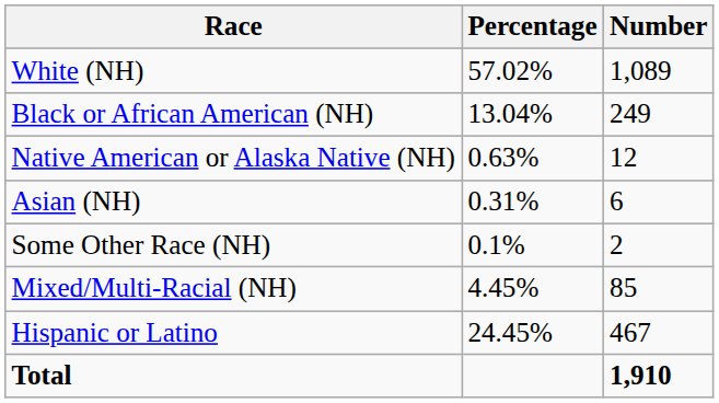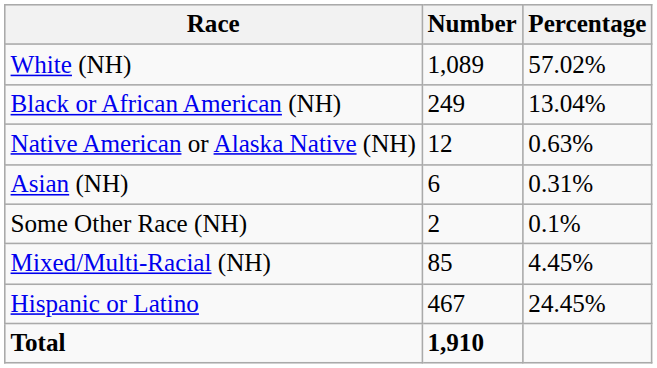 <table class="wikitable">
 <tr>
 <th>Race</th>
+<th>Number</th>
 <th>Percentage</th>
-<th>Number</th>
 </tr>
 <tr>
 <td><a href='#'>White</a> (NH)</td>
+<td>1,089</td>
 <td>57.02%</td>
-<td>1,089</td>
 </tr>
 <tr>
 <td><a href='#'>Black or African American</a> (NH)</td>
+<td>249</td>
 <td>13.04%</td>
-<td>249</td>
 </tr>
 <tr>
 <td><a href='#'>Native American</a> or <a href='#'>Alaska Native</a> (NH)</td>
+<td>12</td>
 <td>0.63%</td>
-<td>12</td>
 </tr>
 <tr>
 <td><a href='#'>Asian</a> (NH)</td>
+<td>6</td>
 <td>0.31%</td>
-<td>6</td>
 </tr>
 <tr>
 <td>Some Other Race (NH)</td>
+<td>2</td>
 <td>0.1%</td>
-<td>2</td>
 </tr>
 <tr>
 <td><a href='#'>Mixed/Multi-Racial</a> (NH)</td>
+<td>85</td>
 <td>4.45%</td>
-<td>85</td>
 </tr>
 <tr>
 <td><a href='#'>Hispanic or Latino</a></td>
+<td>467</td>
 <td>24.45%</td>
-<td>467</td>
 </tr>
 <tr>
 <td><strong>Total</strong></td>
+<td><strong>1,910</strong></td>
 <td></td>
-<td><strong>1,910</strong></td>
 </tr>
 </table>
